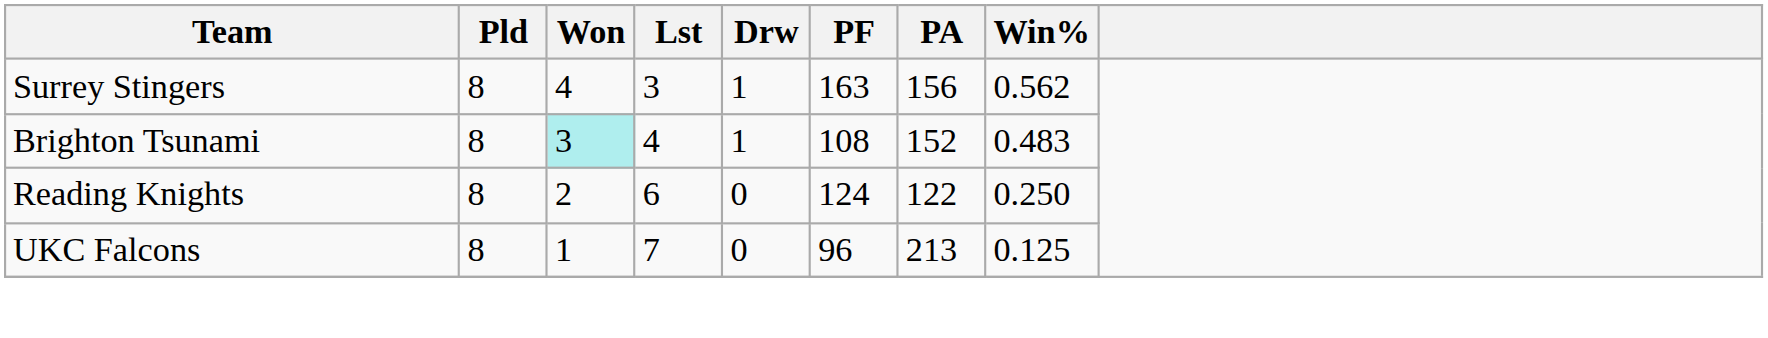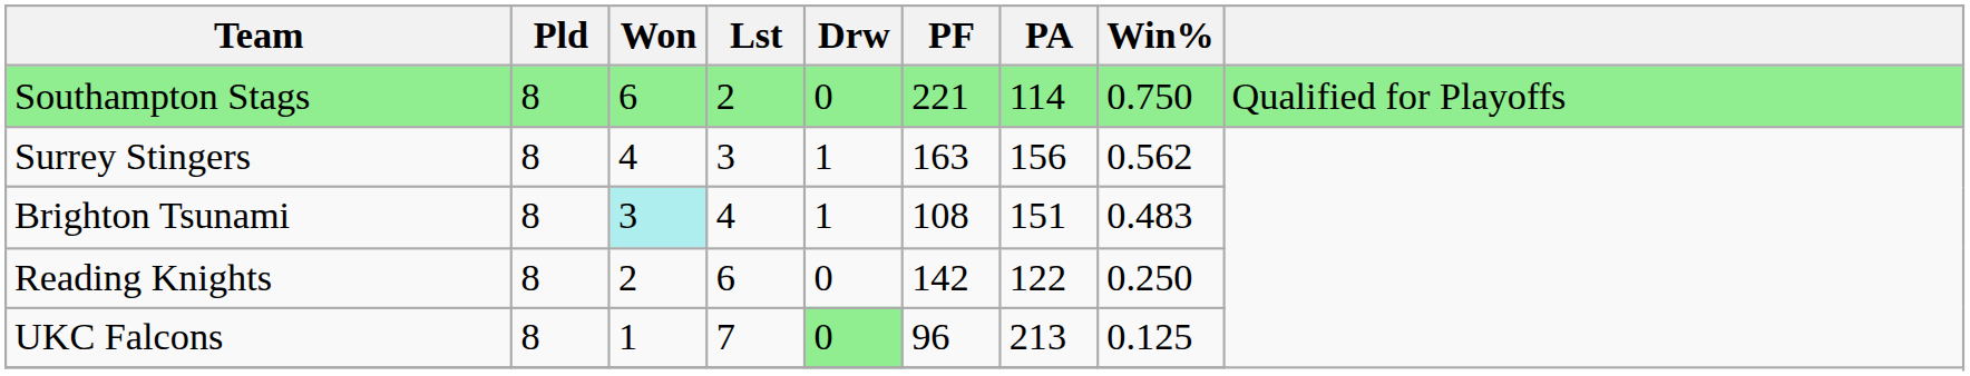 <table class="wikitable" width=65%">
 <tr>
 <th width=26%>Team</th>
 <th width=5%>Pld</th>
 <th width=5%>Won</th>
 <th width=5%>Lst</th>
 <th width=5%>Drw</th>
 <th width=5%>PF</th>
 <th width=5%>PA</th>
 <th width=6%>Win%</th>
 <th width=38%></th>
+</tr>
+<tr style="background:lightgreen">
+<td>Southampton Stags</td>
+<td>8</td>
+<td>6</td>
+<td>2</td>
+<td>0</td>
+<td>221</td>
+<td>114</td>
+<td>0.750</td>
+<td>Qualified for Playoffs</td>
 </tr>
 <tr>
 <td>Surrey Stingers</td>
 <td>8</td>
 <td>4</td>
 <td>3</td>
 <td>1</td>
 <td>163</td>
 <td>156</td>
 <td>0.562</td>
 </tr>
 <tr>
 <td>Brighton Tsunami</td>
 <td>8</td>
 <td style="background: paleturquoise;">3</td>
 <td>4</td>
 <td>1</td>
 <td>108</td>
-<td>152</td>
+<td>151</td>
 <td>0.483</td>
 </tr>
 <tr>
 <td>Reading Knights</td>
 <td>8</td>
 <td>2</td>
 <td>6</td>
 <td>0</td>
-<td>124</td>
+<td>142</td>
 <td>122</td>
 <td>0.250</td>
 </tr>
 <tr>
 <td>UKC Falcons</td>
 <td>8</td>
 <td>1</td>
 <td>7</td>
-<td>0</td>
+<td style="background: lightgreen;">0</td>
 <td>96</td>
 <td>213</td>
 <td>0.125</td>
 </tr>
 <tr>
 </tr>
 </table>
